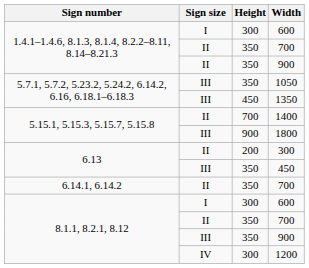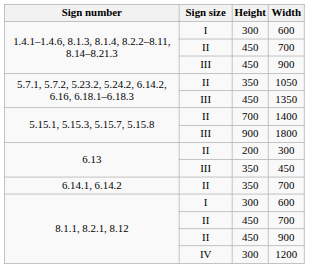 <table class="wikitable" style="text-align:center;">
 <tr>
 <th style="width:250px;">Sign number</th>
 <th style="width:70px;">Sign size</th>
 <th style="width:45px;">Height</th>
 <th style="width:45px;">Width</th>
 </tr>
 <tr>
 <td rowspan="3">1.4.1–1.4.6, 8.1.3, 8.1.4, 8.2.2–8.11, 8.14–8.21.3</td>
 <td>I</td>
 <td>300</td>
 <td>600</td>
 </tr>
 <tr>
 <td>II</td>
-<td>350</td>
+<td>450</td>
 <td>700</td>
 </tr>
 <tr>
-<td>II</td>
-<td>350</td>
+<td>III</td>
+<td>450</td>
 <td>900</td>
 </tr>
 <tr>
 <td rowspan="2">5.7.1, 5.7.2, 5.23.2, 5.24.2, 6.14.2, 6.16, 6.18.1–6.18.3</td>
-<td>III</td>
+<td>II</td>
 <td>350</td>
 <td>1050</td>
 </tr>
 <tr>
 <td>III</td>
 <td>450</td>
 <td>1350</td>
 </tr>
 <tr>
 <td rowspan="2">5.15.1, 5.15.3, 5.15.7, 5.15.8</td>
 <td>II</td>
 <td>700</td>
 <td>1400</td>
 </tr>
 <tr>
 <td>III</td>
 <td>900</td>
 <td>1800</td>
 </tr>
 <tr>
 <td rowspan="2">6.13</td>
 <td>II</td>
 <td>200</td>
 <td>300</td>
 </tr>
 <tr>
 <td>III</td>
 <td>350</td>
 <td>450</td>
 </tr>
 <tr>
 <td>6.14.1, 6.14.2</td>
 <td>II</td>
 <td>350</td>
 <td>700</td>
 </tr>
 <tr>
 <td rowspan="4">8.1.1, 8.2.1, 8.12</td>
 <td>I</td>
 <td>300</td>
 <td>600</td>
 </tr>
 <tr>
 <td>II</td>
-<td>350</td>
+<td>450</td>
 <td>700</td>
 </tr>
 <tr>
-<td>III</td>
-<td>350</td>
+<td>II</td>
+<td>450</td>
 <td>900</td>
 </tr>
 <tr>
 <td>IV</td>
 <td>300</td>
 <td>1200</td>
 </tr>
 </table>
